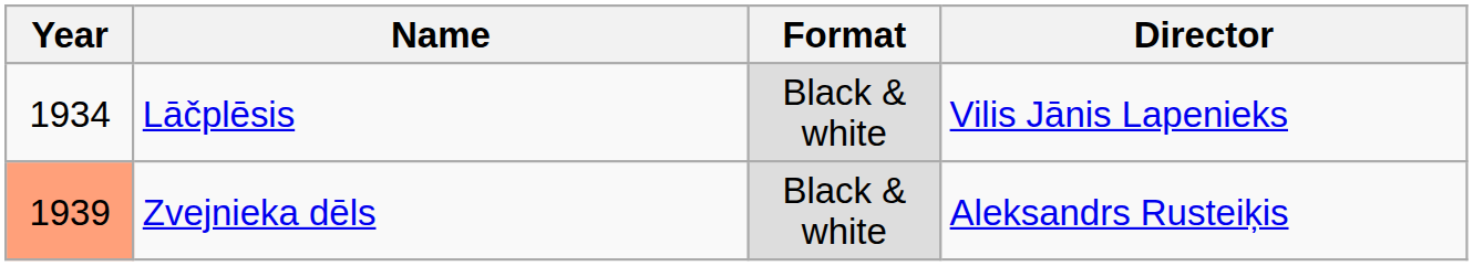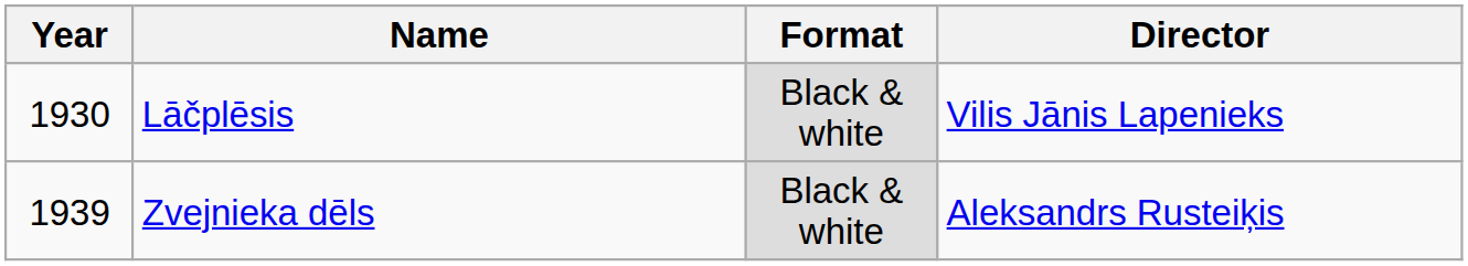 <table class="wikitable" style="font-size:95%;">
 <tr>
 <th width="50">Year</th>
 <th width="300">Name</th>
 <th width="80">Format</th>
 <th width="250">Director</th>
 </tr>
 <tr>
-<td align="center">1934</td>
+<td align="center">1930</td>
 <td><a href='#'>Lāčplēsis</a></td>
 <td align="center" style="background: #DDDDDD;">Black & white</td>
 <td><a href='#'>Vilis Jānis Lapenieks</a></td>
 </tr>
 <tr>
-<td align="center" style="background: lightsalmon;">1939</td>
+<td align="center">1939</td>
 <td><a href='#'>Zvejnieka dēls</a></td>
 <td align="center" style="background: #DDDDDD;">Black & white</td>
 <td><a href='#'>Aleksandrs Rusteiķis</a></td>
 </tr>
 </table>
